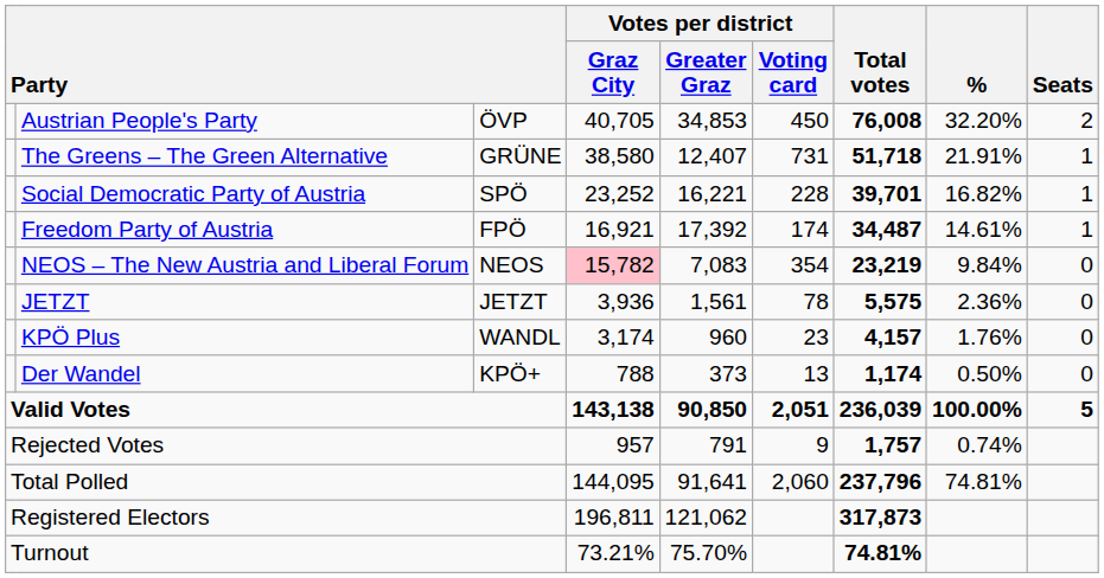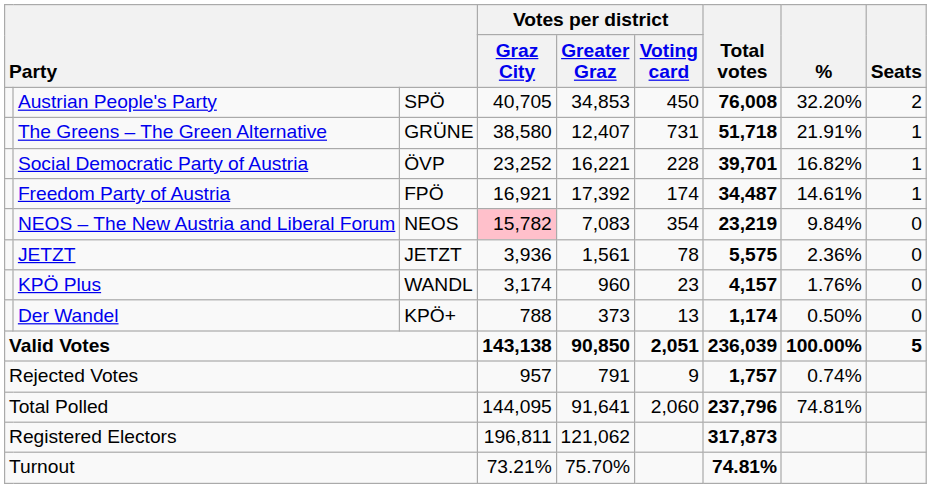 <table class="wikitable" border="1" style="text-align:right;">
 <tr>
 <th style="text-align:left;" valign=bottom rowspan=2 colspan=3>Party</th>
 <th colspan=3>Votes per district</th>
 <th align=center valign=bottom rowspan=2 width="50">Total<br>votes</th>
 <th align=center valign=bottom rowspan=2 width="50">%</th>
 <th align=center valign=bottom rowspan=2>Seats</th>
 </tr>
 <tr>
 <th align=center valign=bottom width="50"><a href='#'>Graz<br>City</a></th>
 <th align=center valign=bottom width="50"><a href='#'>Greater<br>Graz</a></th>
 <th align=center valign=bottom width="50"><a href='#'>Voting<br>card</a></th>
 </tr>
 <tr>
 <td></td>
 <td align=left><a href='#'>Austrian People's Party</a></td>
-<td align=left>ÖVP</td>
+<td align=left>SPÖ</td>
 <td>40,705</td>
 <td>34,853</td>
 <td>450</td>
 <td><strong>76,008</strong></td>
 <td>32.20%</td>
 <td>2</td>
 </tr>
 <tr>
 <td></td>
 <td align=left><a href='#'>The Greens – The Green Alternative</a></td>
 <td align=left>GRÜNE</td>
 <td>38,580</td>
 <td>12,407</td>
 <td>731</td>
 <td><strong>51,718</strong></td>
 <td>21.91%</td>
 <td>1</td>
 </tr>
 <tr>
 <td></td>
 <td align=left><a href='#'>Social Democratic Party of Austria</a></td>
-<td align=left>SPÖ</td>
+<td align=left>ÖVP</td>
 <td>23,252</td>
 <td>16,221</td>
 <td>228</td>
 <td><strong>39,701</strong></td>
 <td>16.82%</td>
 <td>1</td>
 </tr>
 <tr>
 <td></td>
 <td align=left><a href='#'>Freedom Party of Austria</a></td>
 <td align=left>FPÖ</td>
 <td>16,921</td>
 <td>17,392</td>
 <td>174</td>
 <td><strong>34,487</strong></td>
 <td>14.61%</td>
 <td>1</td>
 </tr>
 <tr>
 <td></td>
 <td align=left style="white-space: nowrap;"><a href='#'>NEOS – The New Austria and Liberal Forum</a></td>
 <td align=left>NEOS</td>
 <td style="background: pink;">15,782</td>
 <td>7,083</td>
 <td>354</td>
 <td><strong>23,219</strong></td>
 <td>9.84%</td>
 <td>0</td>
 </tr>
 <tr>
 <td></td>
 <td align=left><a href='#'>JETZT</a></td>
 <td align=left>JETZT</td>
 <td>3,936</td>
 <td>1,561</td>
 <td>78</td>
 <td><strong>5,575</strong></td>
 <td>2.36%</td>
 <td>0</td>
 </tr>
 <tr>
 <td></td>
 <td align=left><a href='#'>KPÖ Plus</a></td>
 <td align=left>WANDL</td>
 <td>3,174</td>
 <td>960</td>
 <td>23</td>
 <td><strong>4,157</strong></td>
 <td>1.76%</td>
 <td>0</td>
 </tr>
 <tr>
 <td></td>
 <td align=left><a href='#'>Der Wandel</a></td>
 <td align=left>KPÖ+</td>
 <td>788</td>
 <td>373</td>
 <td>13</td>
 <td><strong>1,174</strong></td>
 <td>0.50%</td>
 <td>0</td>
 </tr>
 <tr style="font-weight:bold">
 <td align=left colspan=3>Valid Votes</td>
 <td>143,138</td>
 <td>90,850</td>
 <td>2,051</td>
 <td>236,039</td>
 <td>100.00%</td>
 <td>5</td>
 </tr>
 <tr>
 <td align=left colspan=3>Rejected Votes</td>
 <td>957</td>
 <td>791</td>
 <td>9</td>
 <td><strong>1,757</strong></td>
 <td>0.74%</td>
 <td></td>
 </tr>
 <tr>
 <td align=left colspan=3>Total Polled</td>
 <td>144,095</td>
 <td>91,641</td>
 <td>2,060</td>
 <td><strong>237,796</strong></td>
 <td>74.81%</td>
 <td></td>
 </tr>
 <tr>
 <td align=left colspan=3>Registered Electors</td>
 <td>196,811</td>
 <td>121,062</td>
 <td></td>
 <td><strong>317,873</strong></td>
 <td></td>
 <td></td>
 </tr>
 <tr>
 <td align=left colspan=3>Turnout</td>
 <td>73.21%</td>
 <td>75.70%</td>
 <td></td>
 <td><strong>74.81%</strong></td>
 <td></td>
 <td></td>
 </tr>
 </table>
